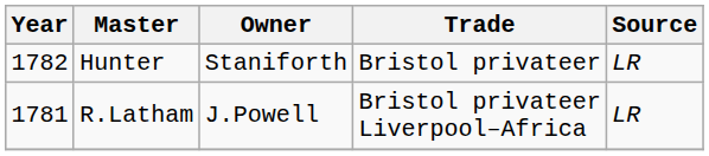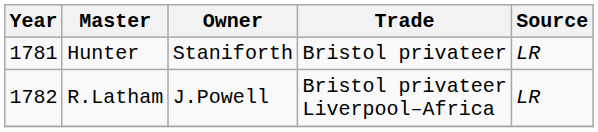 <table class=" wikitable">
 <tr>
 <th>Year</th>
 <th>Master</th>
 <th>Owner</th>
 <th>Trade</th>
 <th>Source</th>
 </tr>
 <tr>
-<td>1782</td>
+<td>1781</td>
 <td>Hunter</td>
 <td>Staniforth</td>
 <td>Bristol privateer</td>
 <td><em>LR</em></td>
 </tr>
 <tr>
-<td>1781</td>
+<td>1782</td>
 <td>R.Latham</td>
 <td>J.Powell</td>
 <td>Bristol privateer<br>Liverpool–Africa</td>
 <td><em>LR</em></td>
 </tr>
 <tr>
 </tr>
 </table>
